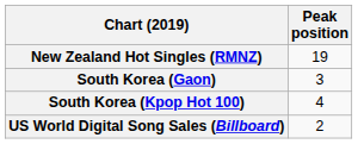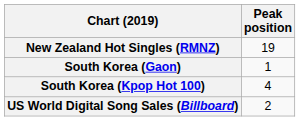 <table class="wikitable sortable plainrowheaders" style="text-align:center">
 <tr>
 <th scope="col">Chart (2019)</th>
 <th scope="col">Peak<br>position</th>
 </tr>
 <tr>
 <th scope="row">New Zealand Hot Singles (<a href='#'>RMNZ</a>)</th>
 <td>19</td>
 </tr>
 <tr>
 <th scope="row">South Korea (<a href='#'>Gaon</a>)</th>
-<td>3</td>
+<td>1</td>
 </tr>
 <tr>
 <th scope="row">South Korea (<a href='#'>Kpop Hot 100</a>)</th>
 <td>4</td>
 </tr>
 <tr>
 <th scope="row">US World Digital Song Sales (<a href='#'><em>Billboard</em></a>)</th>
 <td>2</td>
 </tr>
 </table>
